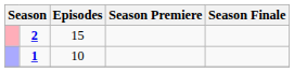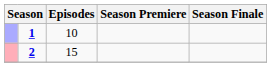 <table class="wikitable">
 <tr>
 <th colspan="2">Season</th>
 <th>Episodes</th>
 <th>Season Premiere</th>
 <th>Season Finale</th>
+</tr>
+<tr>
+<td style="background:#AAAAFF; height:5px;"></td>
+<td style="text-align:center;"><strong><a href='#'>1</a></strong></td>
+<td style="text-align:center;">10</td>
+<td style="text-align:center;"></td>
+<td style="text-align:center;"></td>
 </tr>
 <tr>
 <td style="background:#FFAEB9; height:5px;"></td>
 <td style="text-align:center;"><strong><a href='#'>2</a></strong></td>
 <td style="text-align:center;">15</td>
 <td style="text-align:center;"></td>
 <td style="text-align:center;"></td>
 </tr>
 <tr>
-<td style="background:#AAAAFF; height:5px;"></td>
-<td style="text-align:center;"><strong><a href='#'>1</a></strong></td>
-<td style="text-align:center;">10</td>
-<td style="text-align:center;"></td>
-<td style="text-align:center;"></td>
-</tr>
-<tr>
 </tr>
 </table>
